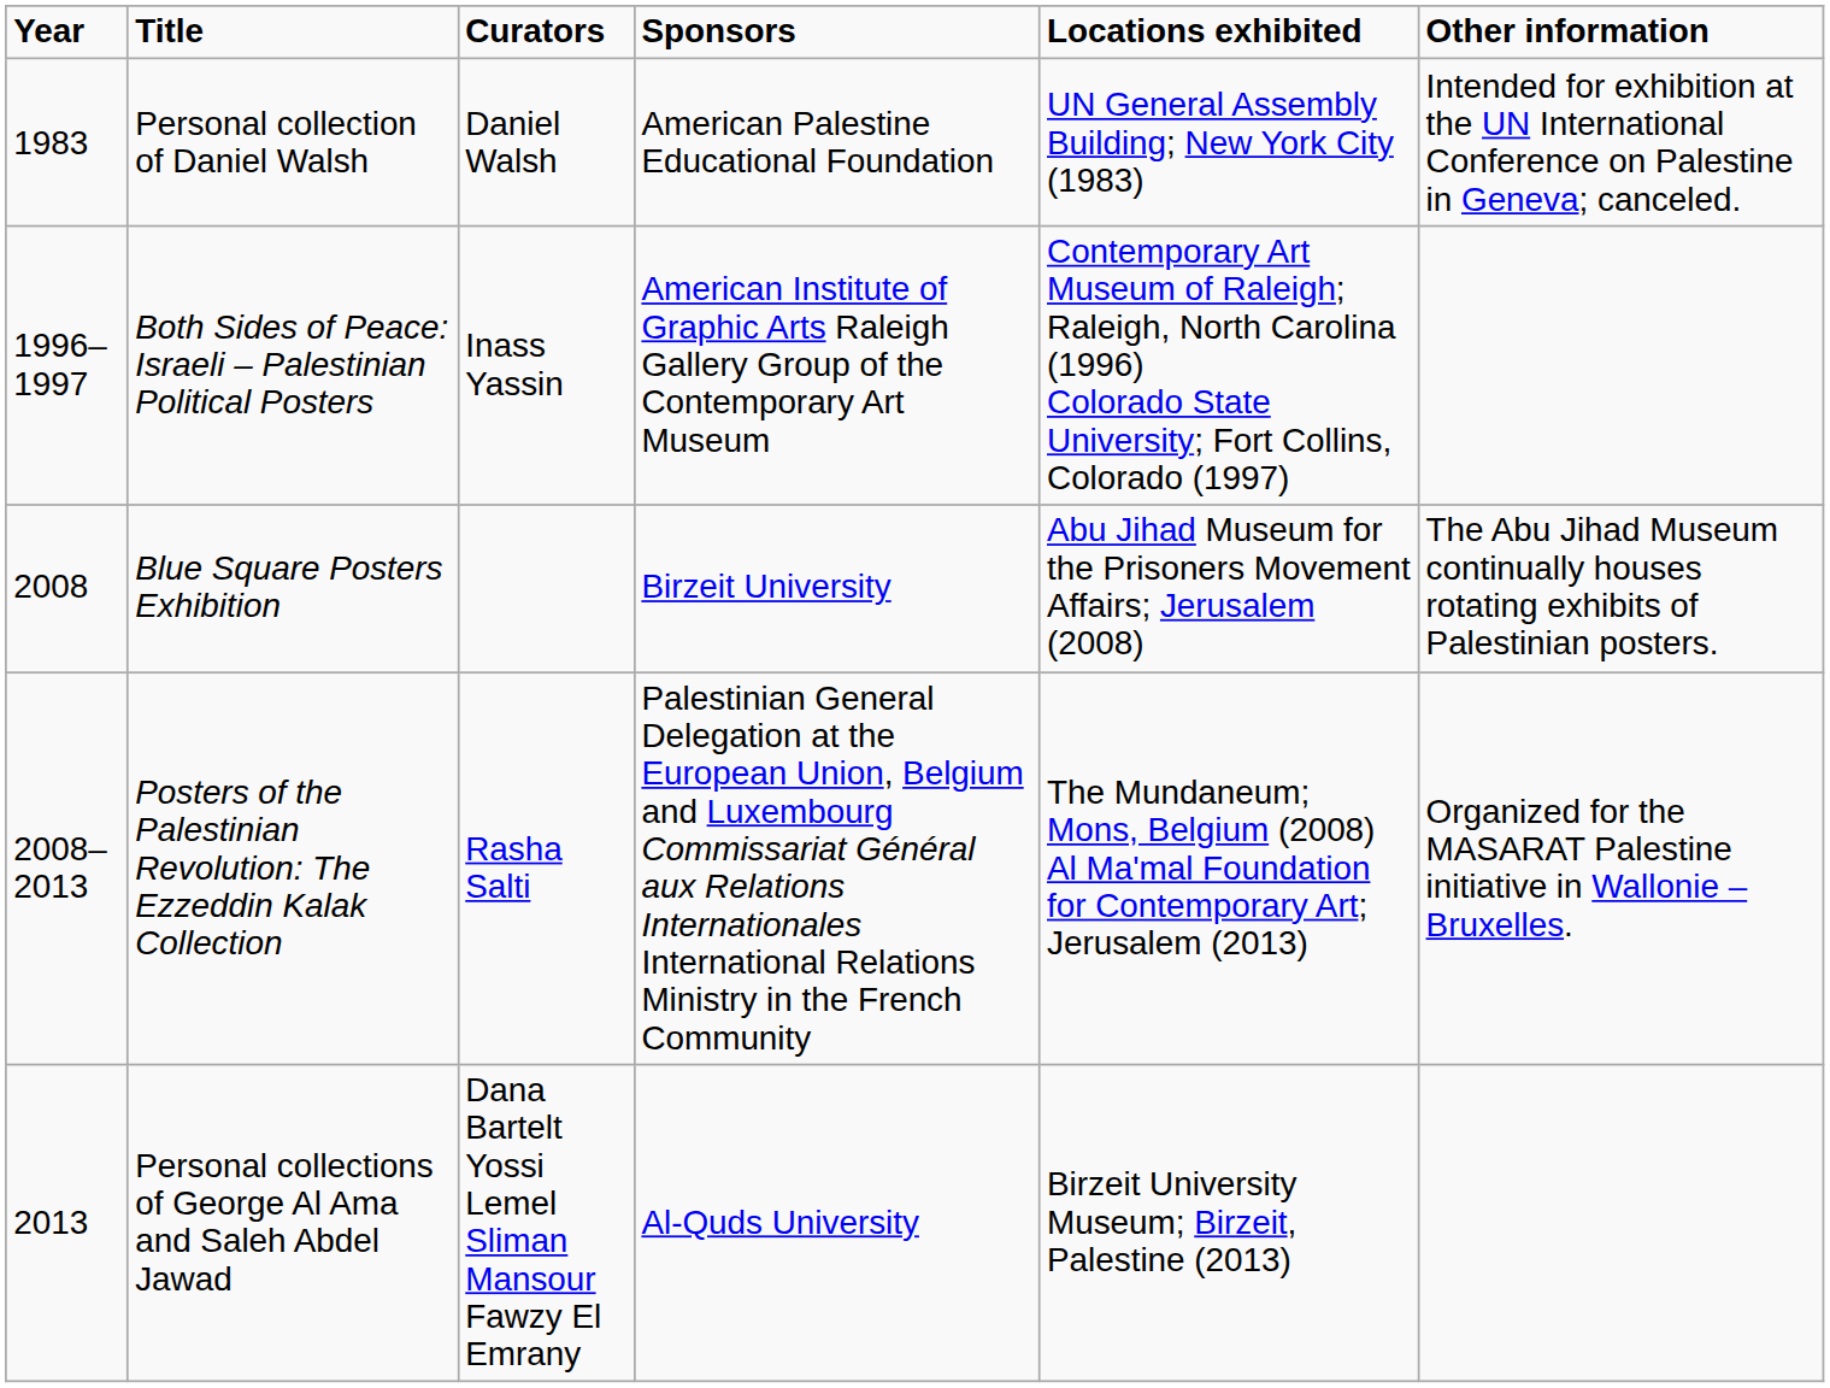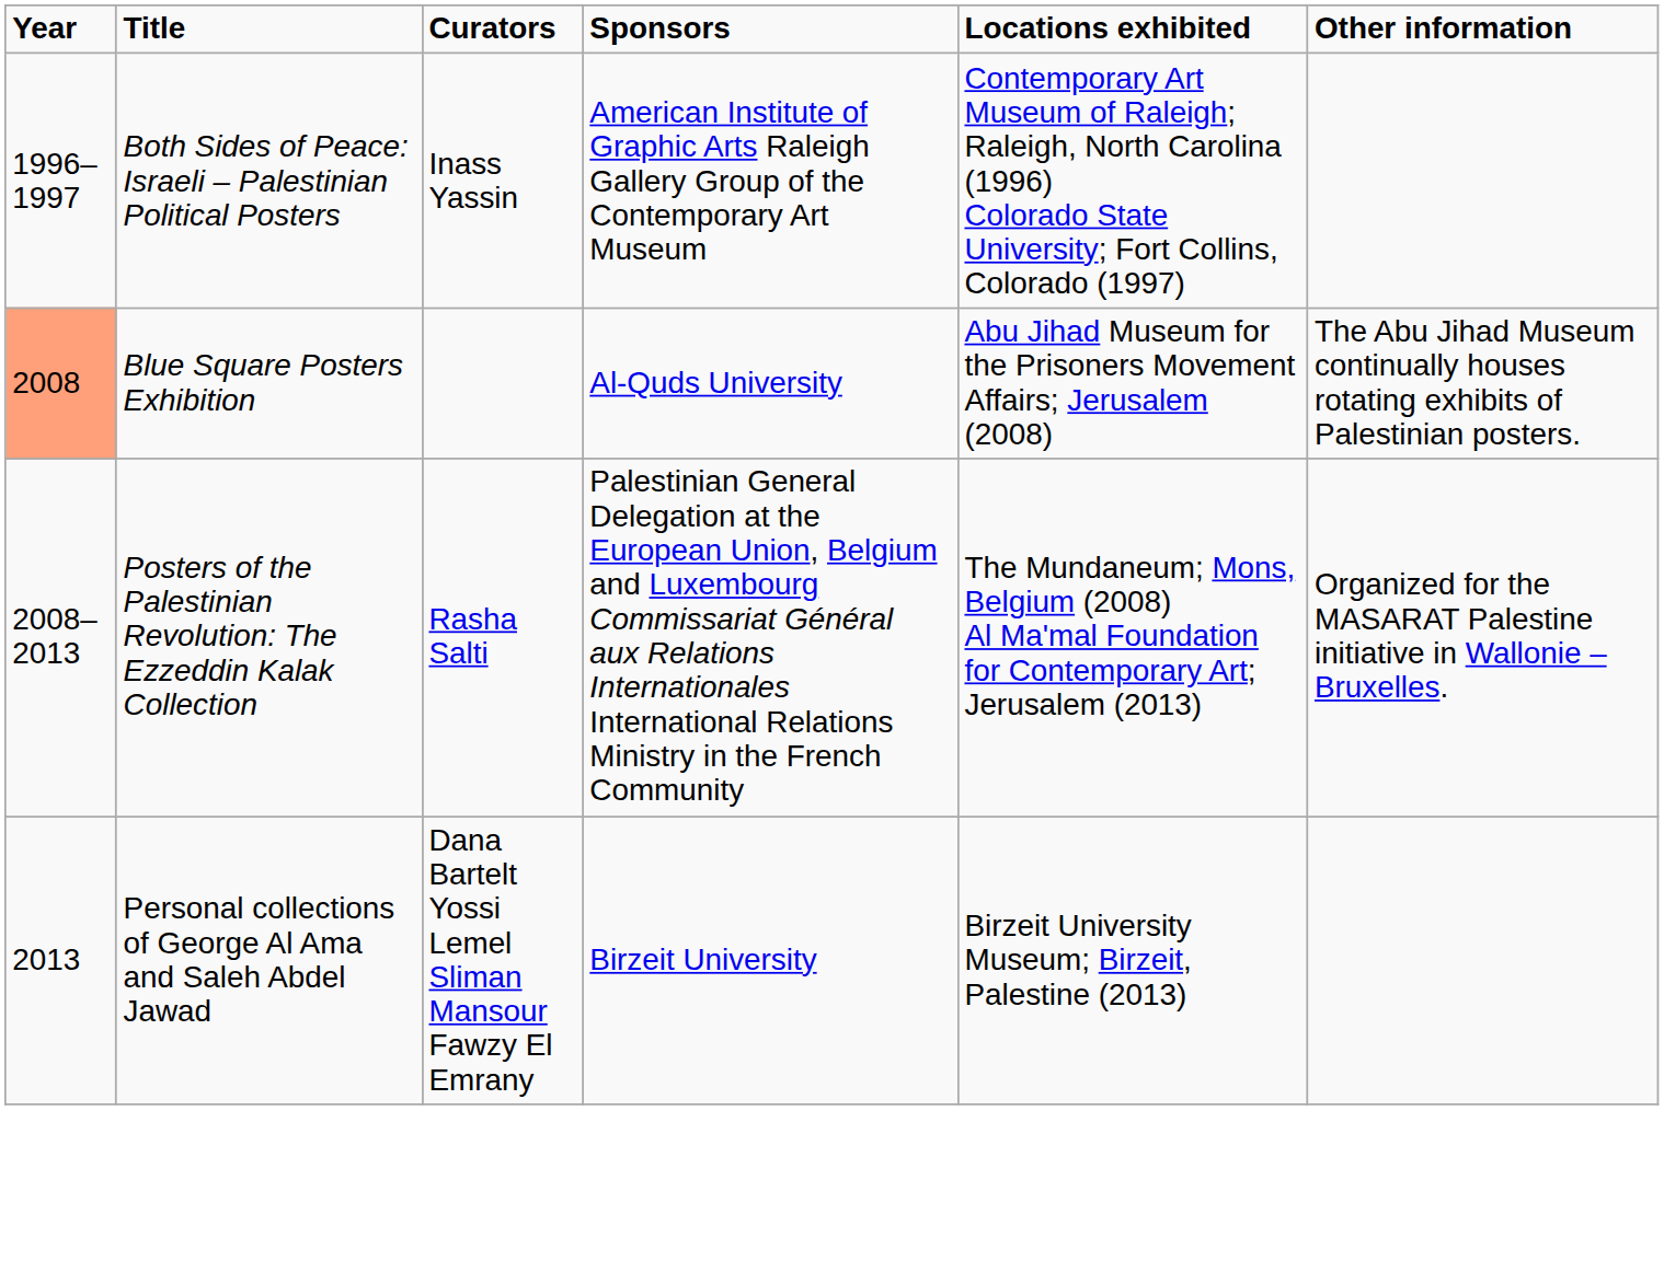 <table class="wikitable">
 <tr>
 <td><strong>Year</strong></td>
 <td><strong>Title</strong></td>
 <td><strong>Curators</strong></td>
 <td><strong>Sponsors</strong></td>
 <td><strong>Locations exhibited</strong></td>
 <td><strong>Other information</strong></td>
 </tr>
 <tr>
-<td>1983</td>
-<td>Personal collection of Daniel Walsh</td>
-<td>Daniel Walsh</td>
-<td>American Palestine Educational Foundation</td>
-<td><a href='#'>UN General Assembly Building</a>; <a href='#'>New York City</a> (1983)</td>
-<td>Intended for exhibition at the <a href='#'>UN</a> International Conference on Palestine in <a href='#'>Geneva</a>; canceled.</td>
-</tr>
-<tr>
 <td>1996–1997</td>
 <td><em>Both Sides of Peace: Israeli – Palestinian Political Posters</em></td>
 <td>Inass Yassin</td>
 <td><a href='#'>American Institute of Graphic Arts</a> Raleigh<br>Gallery Group of the Contemporary Art Museum</td>
 <td><a href='#'>Contemporary Art Museum of Raleigh</a>; Raleigh, North Carolina (1996)<br><a href='#'>Colorado State University</a>; Fort Collins, Colorado (1997)</td>
 <td></td>
 </tr>
 <tr>
-<td>2008</td>
+<td style="background: lightsalmon;">2008</td>
 <td><em>Blue Square Posters Exhibition</em></td>
 <td></td>
-<td><a href='#'>Birzeit University</a></td>
+<td><a href='#'>Al-Quds University</a></td>
 <td><a href='#'>Abu Jihad</a> Museum for the Prisoners Movement Affairs; <a href='#'>Jerusalem</a> (2008)</td>
 <td>The Abu Jihad Museum continually houses rotating exhibits of Palestinian posters.</td>
 </tr>
 <tr>
 <td>2008–2013</td>
 <td><em>Posters of the Palestinian Revolution: The Ezzeddin Kalak Collection</em></td>
 <td><a href='#'>Rasha Salti</a></td>
 <td>Palestinian General Delegation at the <a href='#'>European Union</a>, <a href='#'>Belgium</a> and <a href='#'>Luxembourg</a><br><em>Commissariat Général aux Relations Internationales</em><br>International Relations Ministry in the French Community</td>
 <td>The Mundaneum; <a href='#'>Mons, Belgium</a> (2008)<br><a href='#'>Al Ma'mal Foundation for Contemporary Art</a>; Jerusalem (2013)</td>
 <td>Organized for the MASARAT Palestine initiative in <a href='#'>Wallonie – Bruxelles</a>.</td>
 </tr>
 <tr>
 <td>2013</td>
 <td>Personal collections of George Al Ama and Saleh Abdel Jawad</td>
 <td>Dana Bartelt<br>Yossi Lemel<br><a href='#'>Sliman Mansour</a><br>Fawzy El Emrany</td>
-<td><a href='#'>Al-Quds University</a></td>
+<td><a href='#'>Birzeit University</a></td>
 <td>Birzeit University Museum; <a href='#'>Birzeit</a>, Palestine (2013)</td>
 <td></td>
 </tr>
 </table>
